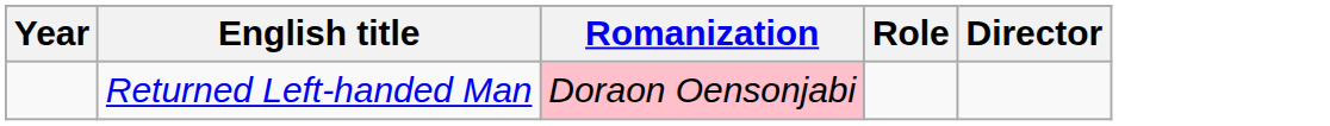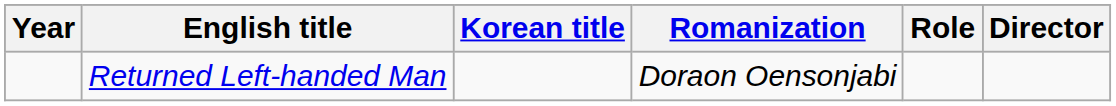 <table class="wikitable">
 <tr>
 <th>Year</th>
 <th>English title</th>
+<th><a href='#'>Korean title</a></th>
 <th><a href='#'>Romanization</a></th>
 <th>Role</th>
 <th>Director</th>
 </tr>
 <tr>
 <td></td>
 <td><em><a href='#'>Returned Left-handed Man</a></em></td>
-<td style="background: pink;"><em>Doraon Oensonjabi</em></td>
+<td></td>
+<td><em>Doraon Oensonjabi</em></td>
 <td></td>
 <td></td>
 </tr>
 </table>
